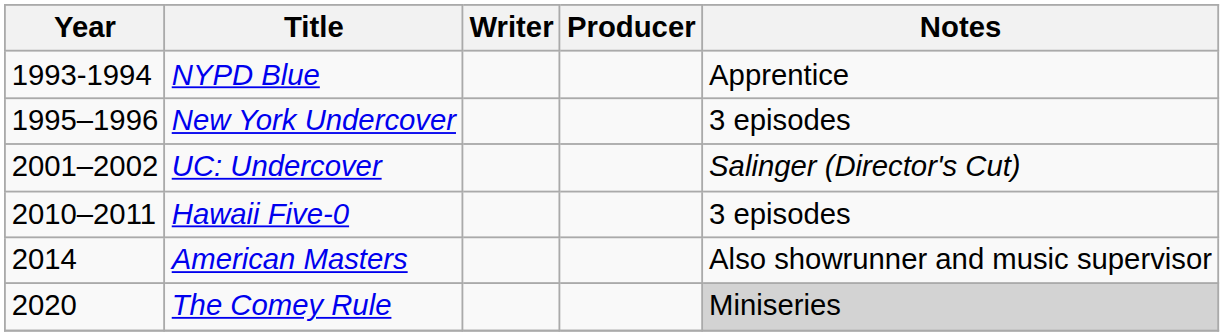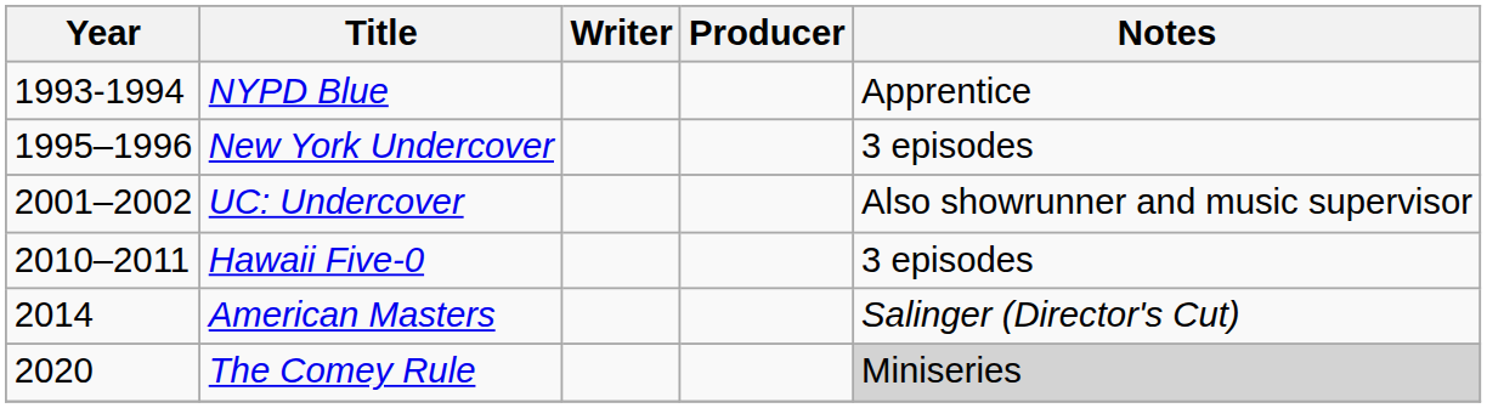 <table class="wikitable">
 <tr>
 <th>Year</th>
 <th>Title</th>
 <th>Writer</th>
 <th>Producer</th>
 <th>Notes</th>
 </tr>
 <tr>
 <td>1993-1994</td>
 <td><em><a href='#'>NYPD Blue</a></em></td>
 <td></td>
 <td></td>
 <td>Apprentice</td>
 </tr>
 <tr>
 <td>1995–1996</td>
 <td><em><a href='#'>New York Undercover</a></em></td>
 <td></td>
 <td></td>
 <td>3 episodes</td>
 </tr>
 <tr>
 <td>2001–2002</td>
 <td><em><a href='#'>UC: Undercover</a></em></td>
 <td></td>
 <td></td>
-<td><em>Salinger (Director's Cut)</em></td>
+<td>Also showrunner and music supervisor</td>
 </tr>
 <tr>
 <td>2010–2011</td>
 <td><em><a href='#'>Hawaii Five-0</a></em></td>
 <td></td>
 <td></td>
 <td>3 episodes</td>
 </tr>
 <tr>
 <td>2014</td>
 <td><em><a href='#'>American Masters</a></em></td>
 <td></td>
 <td></td>
-<td>Also showrunner and music supervisor</td>
+<td><em>Salinger (Director's Cut)</em></td>
 </tr>
 <tr>
 <td>2020</td>
 <td><em><a href='#'>The Comey Rule</a></em></td>
 <td></td>
 <td></td>
 <td style="background: lightgrey;">Miniseries</td>
 </tr>
 <tr>
 </tr>
 </table>
